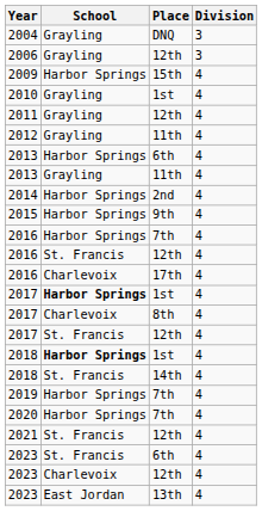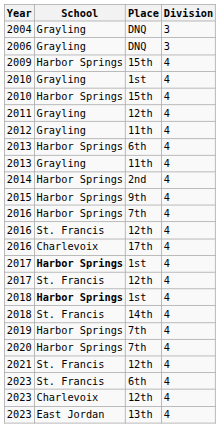 <table class="wikitable collapsible sortable">
 <tr>
 <th>Year</th>
 <th>School</th>
 <th>Place</th>
 <th>Division</th>
 </tr>
 <tr>
 <td>2004</td>
 <td>Grayling</td>
 <td>DNQ</td>
 <td>3</td>
 </tr>
 <tr>
 <td>2006</td>
 <td>Grayling</td>
-<td>12th</td>
+<td>DNQ</td>
 <td>3</td>
 </tr>
 <tr>
 <td>2009</td>
 <td>Harbor Springs</td>
 <td>15th</td>
 <td>4</td>
 </tr>
 <tr>
 <td>2010</td>
 <td>Grayling</td>
 <td>1st</td>
+<td>4</td>
+</tr>
+<tr>
+<td>2010</td>
+<td>Harbor Springs</td>
+<td>15th</td>
 <td>4</td>
 </tr>
 <tr>
 <td>2011</td>
 <td>Grayling</td>
 <td>12th</td>
 <td>4</td>
 </tr>
 <tr>
 <td>2012</td>
 <td>Grayling</td>
 <td>11th</td>
 <td>4</td>
 </tr>
 <tr>
 <td>2013</td>
 <td>Harbor Springs</td>
 <td>6th</td>
 <td>4</td>
 </tr>
 <tr>
 <td>2013</td>
 <td>Grayling</td>
 <td>11th</td>
 <td>4</td>
 </tr>
 <tr>
 <td>2014</td>
 <td>Harbor Springs</td>
 <td>2nd</td>
 <td>4</td>
 </tr>
 <tr>
 <td>2015</td>
 <td>Harbor Springs</td>
 <td>9th</td>
 <td>4</td>
 </tr>
 <tr>
 <td>2016</td>
 <td>Harbor Springs</td>
 <td>7th</td>
 <td>4</td>
 </tr>
 <tr>
 <td>2016</td>
 <td>St. Francis</td>
 <td>12th</td>
 <td>4</td>
 </tr>
 <tr>
 <td>2016</td>
 <td>Charlevoix</td>
 <td>17th</td>
 <td>4</td>
 </tr>
 <tr>
 <td>2017</td>
 <td><strong>Harbor Springs</strong></td>
 <td>1st</td>
 <td>4</td>
 </tr>
 <tr>
 <td>2017</td>
-<td>Charlevoix</td>
-<td>8th</td>
-<td>4</td>
-</tr>
-<tr>
-<td>2017</td>
 <td>St. Francis</td>
 <td>12th</td>
 <td>4</td>
 </tr>
 <tr>
 <td>2018</td>
 <td><strong>Harbor Springs</strong></td>
 <td>1st</td>
 <td>4</td>
 </tr>
 <tr>
 <td>2018</td>
 <td>St. Francis</td>
 <td>14th</td>
 <td>4</td>
 </tr>
 <tr>
 <td>2019</td>
 <td>Harbor Springs</td>
 <td>7th</td>
 <td>4</td>
 </tr>
 <tr>
 <td>2020</td>
 <td>Harbor Springs</td>
 <td>7th</td>
 <td>4</td>
 </tr>
 <tr>
 <td>2021</td>
 <td>St. Francis</td>
 <td>12th</td>
 <td>4</td>
 </tr>
 <tr>
 <td>2023</td>
 <td>St. Francis</td>
 <td>6th</td>
 <td>4</td>
 </tr>
 <tr>
 <td>2023</td>
 <td>Charlevoix</td>
 <td>12th</td>
 <td>4</td>
 </tr>
 <tr>
 <td>2023</td>
 <td>East Jordan</td>
 <td>13th</td>
 <td>4</td>
 </tr>
 </table>
